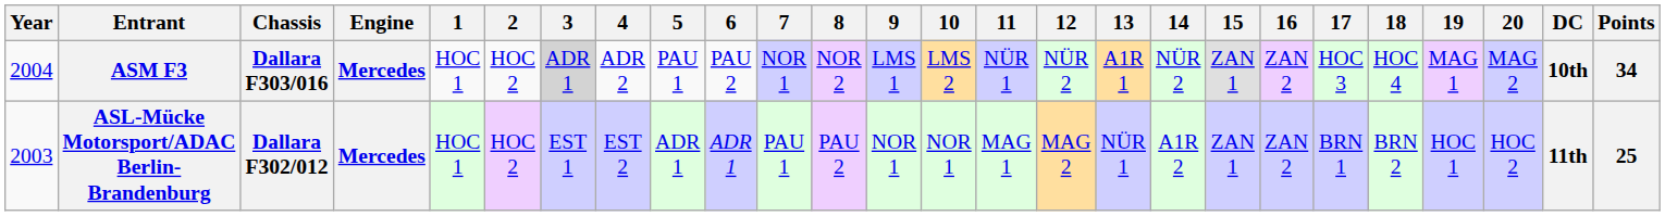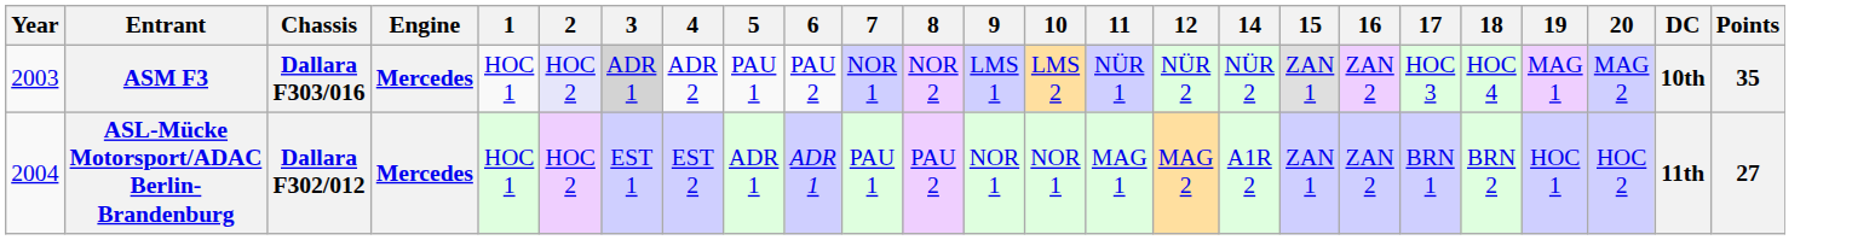 <table class="wikitable" style="text-align:center; font-size:90%">
 <tr>
 <th>Year</th>
 <th>Entrant</th>
 <th>Chassis</th>
 <th>Engine</th>
 <th>1</th>
 <th>2</th>
 <th>3</th>
 <th>4</th>
 <th>5</th>
 <th>6</th>
 <th>7</th>
 <th>8</th>
 <th>9</th>
 <th>10</th>
 <th>11</th>
 <th>12</th>
-<th>13</th>
 <th>14</th>
 <th>15</th>
 <th>16</th>
 <th>17</th>
 <th>18</th>
 <th>19</th>
 <th>20</th>
 <th>DC</th>
 <th>Points</th>
 </tr>
 <tr>
-<td><a href='#'>2004</a></td>
+<td><a href='#'>2003</a></td>
 <th><a href='#'>ASM F3</a></th>
 <th><a href='#'>Dallara</a> F303/016</th>
 <th><a href='#'>Mercedes</a></th>
 <td><a href='#'>HOC<br>1</a></td>
-<td><a href='#'>HOC<br>2</a></td>
+<td style="background: lavender;"><a href='#'>HOC<br>2</a></td>
 <td style="background: lightgrey;"><a href='#'>ADR<br>1</a></td>
 <td><a href='#'>ADR<br>2</a></td>
 <td><a href='#'>PAU<br>1</a></td>
 <td><a href='#'>PAU<br>2</a></td>
 <td style="background:#CFCFFF;"><a href='#'>NOR<br>1</a><br></td>
 <td style="background:#EFCFFF;"><a href='#'>NOR<br>2</a><br></td>
 <td style="background:#CFCFFF;"><a href='#'>LMS<br>1</a><br></td>
 <td style="background:#FFDF9F;"><a href='#'>LMS<br>2</a><br></td>
 <td style="background:#CFCFFF;"><a href='#'>NÜR<br>1</a><br></td>
 <td style="background:#DFFFDF;"><a href='#'>NÜR<br>2</a><br></td>
-<td style="background:#FFDF9F;"><a href='#'>A1R<br>1</a><br></td>
 <td style="background:#DFFFDF;"><a href='#'>NÜR<br>2</a><br></td>
 <td style="background:#DFDFDF;"><a href='#'>ZAN<br>1</a><br></td>
 <td style="background:#EFCFFF;"><a href='#'>ZAN<br>2</a><br></td>
 <td style="background:#DFFFDF;"><a href='#'>HOC<br>3</a><br></td>
 <td style="background:#DFFFDF;"><a href='#'>HOC<br>4</a><br></td>
 <td style="background:#EFCFFF;"><a href='#'>MAG<br>1</a><br></td>
 <td style="background:#CFCFFF;"><a href='#'>MAG<br>2</a><br></td>
 <th>10th</th>
-<th>34</th>
+<th>35</th>
 </tr>
 <tr>
-<td><a href='#'>2003</a></td>
+<td><a href='#'>2004</a></td>
 <th><a href='#'>ASL-Mücke Motorsport/ADAC Berlin-Brandenburg</a></th>
 <th><a href='#'>Dallara</a> F302/012</th>
 <th><a href='#'>Mercedes</a></th>
 <td style="background:#DFFFDF;"><a href='#'>HOC<br>1</a><br></td>
 <td style="background:#EFCFFF;"><a href='#'>HOC<br>2</a><br></td>
 <td style="background:#CFCFFF;"><a href='#'>EST<br>1</a><br></td>
 <td style="background:#CFCFFF;"><a href='#'>EST<br>2</a><br></td>
 <td style="background:#DFFFDF;"><a href='#'>ADR<br>1</a><br></td>
 <td style="background:#CFCFFF;"><em><a href='#'>ADR<br>1</a></em><br></td>
 <td style="background:#DFFFDF;"><a href='#'>PAU<br>1</a><br></td>
 <td style="background:#EFCFFF;"><a href='#'>PAU<br>2</a><br></td>
 <td style="background:#DFFFDF;"><a href='#'>NOR<br>1</a><br></td>
 <td style="background:#DFFFDF;"><a href='#'>NOR<br>1</a><br></td>
 <td style="background:#DFFFDF;"><a href='#'>MAG<br>1</a><br></td>
 <td style="background:#FFDF9F;"><a href='#'>MAG<br>2</a><br></td>
-<td style="background:#CFCFFF;"><a href='#'>NÜR<br>1</a><br></td>
 <td style="background:#DFFFDF;"><a href='#'>A1R<br>2</a><br></td>
 <td style="background:#CFCFFF;"><a href='#'>ZAN<br>1</a><br></td>
 <td style="background:#CFCFFF;"><a href='#'>ZAN<br>2</a><br></td>
 <td style="background:#CFCFFF;"><a href='#'>BRN<br>1</a><br></td>
 <td style="background:#DFFFDF;"><a href='#'>BRN<br>2</a><br></td>
 <td style="background:#CFCFFF;"><a href='#'>HOC<br>1</a><br></td>
 <td style="background:#CFCFFF;"><a href='#'>HOC<br>2</a><br></td>
 <th>11th</th>
-<th>25</th>
+<th>27</th>
 </tr>
 </table>
